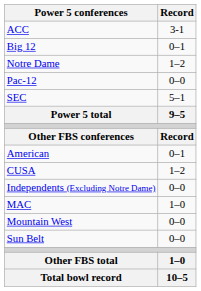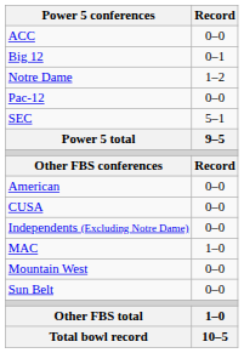 <table class="wikitable">
 <tr>
 <th>Power 5 conferences</th>
 <th>Record</th>
 </tr>
 <tr>
 <td><a href='#'>ACC</a></td>
-<td align=center>3-1</td>
+<td align=center>0–0</td>
 </tr>
 <tr>
 <td><a href='#'>Big 12</a></td>
 <td align=center>0–1</td>
 </tr>
 <tr>
 <td><a href='#'>Notre Dame</a></td>
 <td align=center>1–2</td>
 </tr>
 <tr>
 <td><a href='#'>Pac-12</a></td>
 <td align=center>0–0</td>
 </tr>
 <tr>
 <td><a href='#'>SEC</a></td>
 <td align=center>5–1</td>
 </tr>
 <tr>
 <th>Power 5 total</th>
 <th>9–5</th>
 </tr>
 <tr>
 <th colspan="2" style="background:lightgrey;"></th>
 </tr>
 <tr>
 <th>Other FBS conferences</th>
 <th>Record</th>
 </tr>
 <tr>
 <td><a href='#'>American</a></td>
-<td align=center>0–1</td>
+<td align=center>0–0</td>
 </tr>
 <tr>
 <td><a href='#'>CUSA</a></td>
-<td align=center>1–2</td>
+<td align=center>0–0</td>
 </tr>
 <tr>
 <td><a href='#'>Independents <small>(Excluding Notre Dame)</small></a></td>
 <td align=center>0–0</td>
 </tr>
 <tr>
 <td><a href='#'>MAC</a></td>
 <td align=center>1–0</td>
 </tr>
 <tr>
 <td><a href='#'>Mountain West</a></td>
 <td align=center>0–0</td>
 </tr>
 <tr>
 <td><a href='#'>Sun Belt</a></td>
 <td align=center>0–0</td>
 </tr>
 <tr>
 <th colspan="2" style="background:lightgrey;"></th>
 </tr>
 <tr>
 <th>Other FBS total</th>
 <th>1–0</th>
 </tr>
 <tr>
 <th>Total bowl record</th>
 <th>10–5</th>
 </tr>
 </table>
